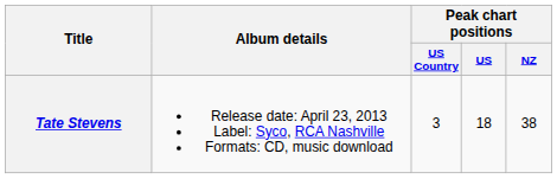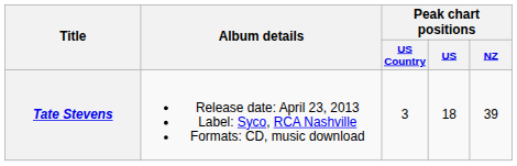 <table class="wikitable plainrowheaders" style="text-align:center;">
 <tr>
 <th rowspan="2" style="width:10em;">Title</th>
 <th rowspan="2" style="width:18em;">Album details</th>
 <th colspan="3">Peak chart<br>positions</th>
 </tr>
 <tr style="font-size:smaller;">
 <th width="45"><a href='#'>US Country</a></th>
 <th width="45"><a href='#'>US</a></th>
 <th width="45"><a href='#'>NZ</a></th>
 </tr>
 <tr>
 <th scope="row"><em><a href='#'>Tate Stevens</a></em></th>
 <td><br><ul><li>Release date: April 23, 2013</li><li>Label: <a href='#'>Syco</a>, <a href='#'>RCA Nashville</a></li><li>Formats: CD, music download</li></ul></td>
 <td>3</td>
 <td>18</td>
-<td>38</td>
+<td>39</td>
 </tr>
 </table>
